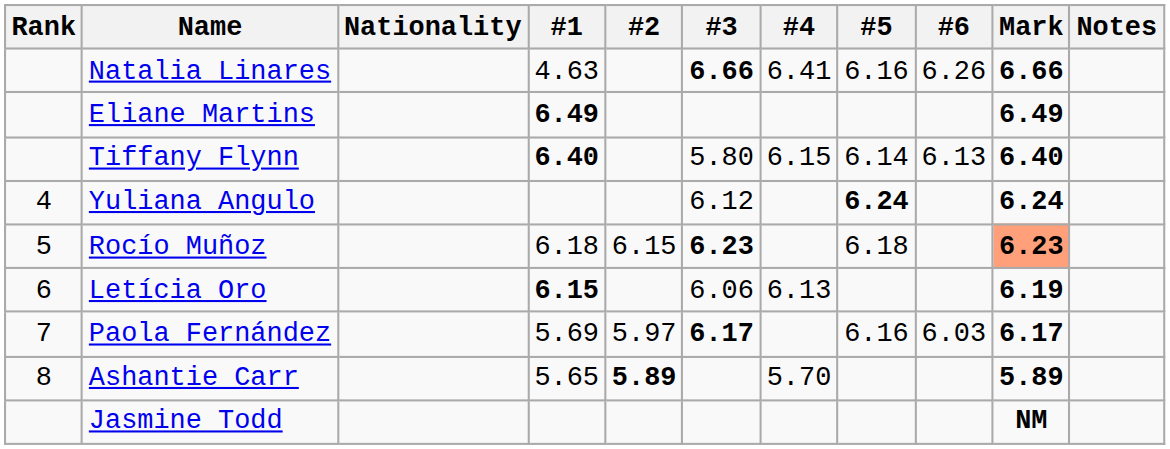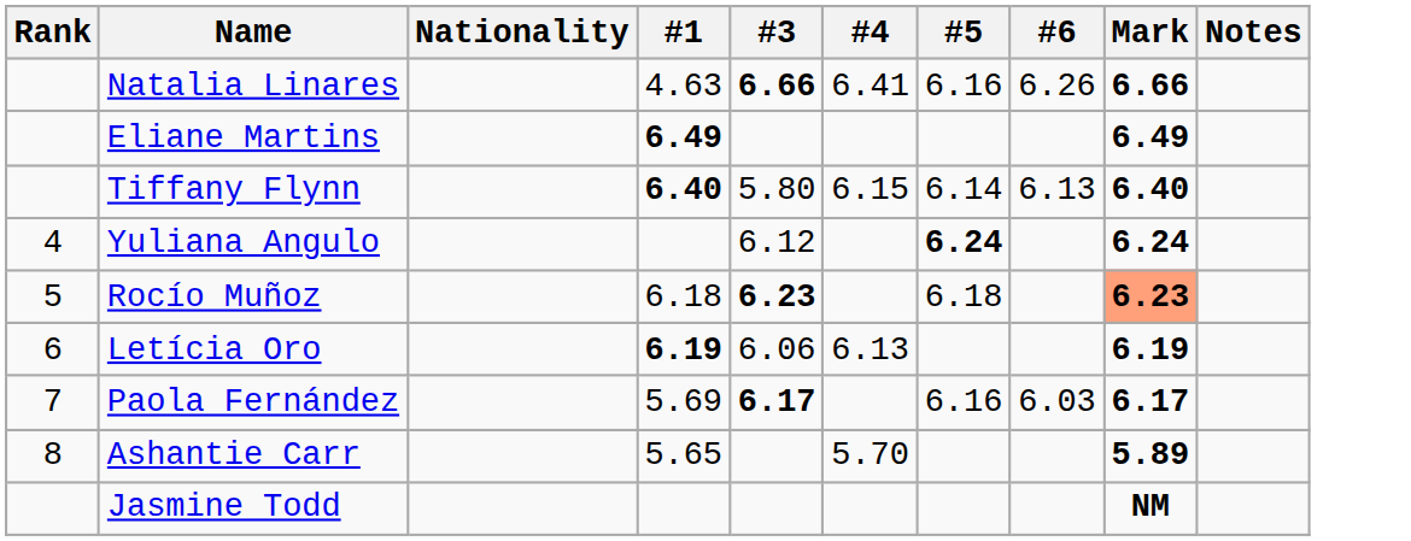 <table class="wikitable sortable" style="text-align:center">
 <tr>
 <th>Rank</th>
 <th>Name</th>
 <th>Nationality</th>
 <th>#1</th>
-<th>#2</th>
 <th>#3</th>
 <th>#4</th>
 <th>#5</th>
 <th>#6</th>
 <th>Mark</th>
 <th>Notes</th>
 </tr>
 <tr>
 <td></td>
 <td align=left><a href='#'>Natalia Linares</a></td>
 <td align=left></td>
 <td>4.63</td>
-<td></td>
 <td><strong>6.66</strong></td>
 <td>6.41</td>
 <td>6.16</td>
 <td>6.26</td>
 <td><strong>6.66</strong></td>
 <td></td>
 </tr>
 <tr>
 <td></td>
 <td align=left><a href='#'>Eliane Martins</a></td>
 <td align=left></td>
 <td><strong>6.49</strong></td>
 <td></td>
 <td></td>
 <td></td>
 <td></td>
-<td></td>
 <td><strong>6.49</strong></td>
 <td></td>
 </tr>
 <tr>
 <td></td>
 <td align=left><a href='#'>Tiffany Flynn</a></td>
 <td align=left></td>
 <td><strong>6.40</strong></td>
-<td></td>
 <td>5.80</td>
 <td>6.15</td>
 <td>6.14</td>
 <td>6.13</td>
 <td><strong>6.40</strong></td>
 <td></td>
 </tr>
 <tr>
 <td>4</td>
 <td align=left><a href='#'>Yuliana Angulo</a></td>
 <td align=left></td>
-<td></td>
 <td></td>
 <td>6.12</td>
 <td></td>
 <td><strong>6.24</strong></td>
 <td></td>
 <td><strong>6.24</strong></td>
 <td></td>
 </tr>
 <tr>
 <td>5</td>
 <td align=left><a href='#'>Rocío Muñoz</a></td>
 <td align=left></td>
 <td>6.18</td>
-<td>6.15</td>
 <td><strong>6.23</strong></td>
 <td></td>
 <td>6.18</td>
 <td></td>
 <td style="background: lightsalmon;"><strong>6.23</strong></td>
 <td></td>
 </tr>
 <tr>
 <td>6</td>
 <td align=left><a href='#'>Letícia Oro</a></td>
 <td align=left></td>
-<td><strong>6.15</strong></td>
-<td></td>
+<td><strong>6.19</strong></td>
 <td>6.06</td>
 <td>6.13</td>
 <td></td>
 <td></td>
 <td><strong>6.19</strong></td>
 <td></td>
 </tr>
 <tr>
 <td>7</td>
 <td align=left><a href='#'>Paola Fernández</a></td>
 <td align=left></td>
 <td>5.69</td>
-<td>5.97</td>
 <td><strong>6.17</strong></td>
 <td></td>
 <td>6.16</td>
 <td>6.03</td>
 <td><strong>6.17</strong></td>
 <td></td>
 </tr>
 <tr>
 <td>8</td>
 <td align=left><a href='#'>Ashantie Carr</a></td>
 <td align=left></td>
 <td>5.65</td>
-<td><strong>5.89</strong></td>
 <td></td>
 <td>5.70</td>
 <td></td>
 <td></td>
 <td><strong>5.89</strong></td>
 <td></td>
 </tr>
 <tr>
 <td></td>
 <td align=left><a href='#'>Jasmine Todd</a></td>
 <td align=left></td>
 <td></td>
 <td></td>
 <td></td>
 <td></td>
 <td></td>
-<td></td>
 <td><strong>NM</strong></td>
 <td></td>
 </tr>
 </table>
